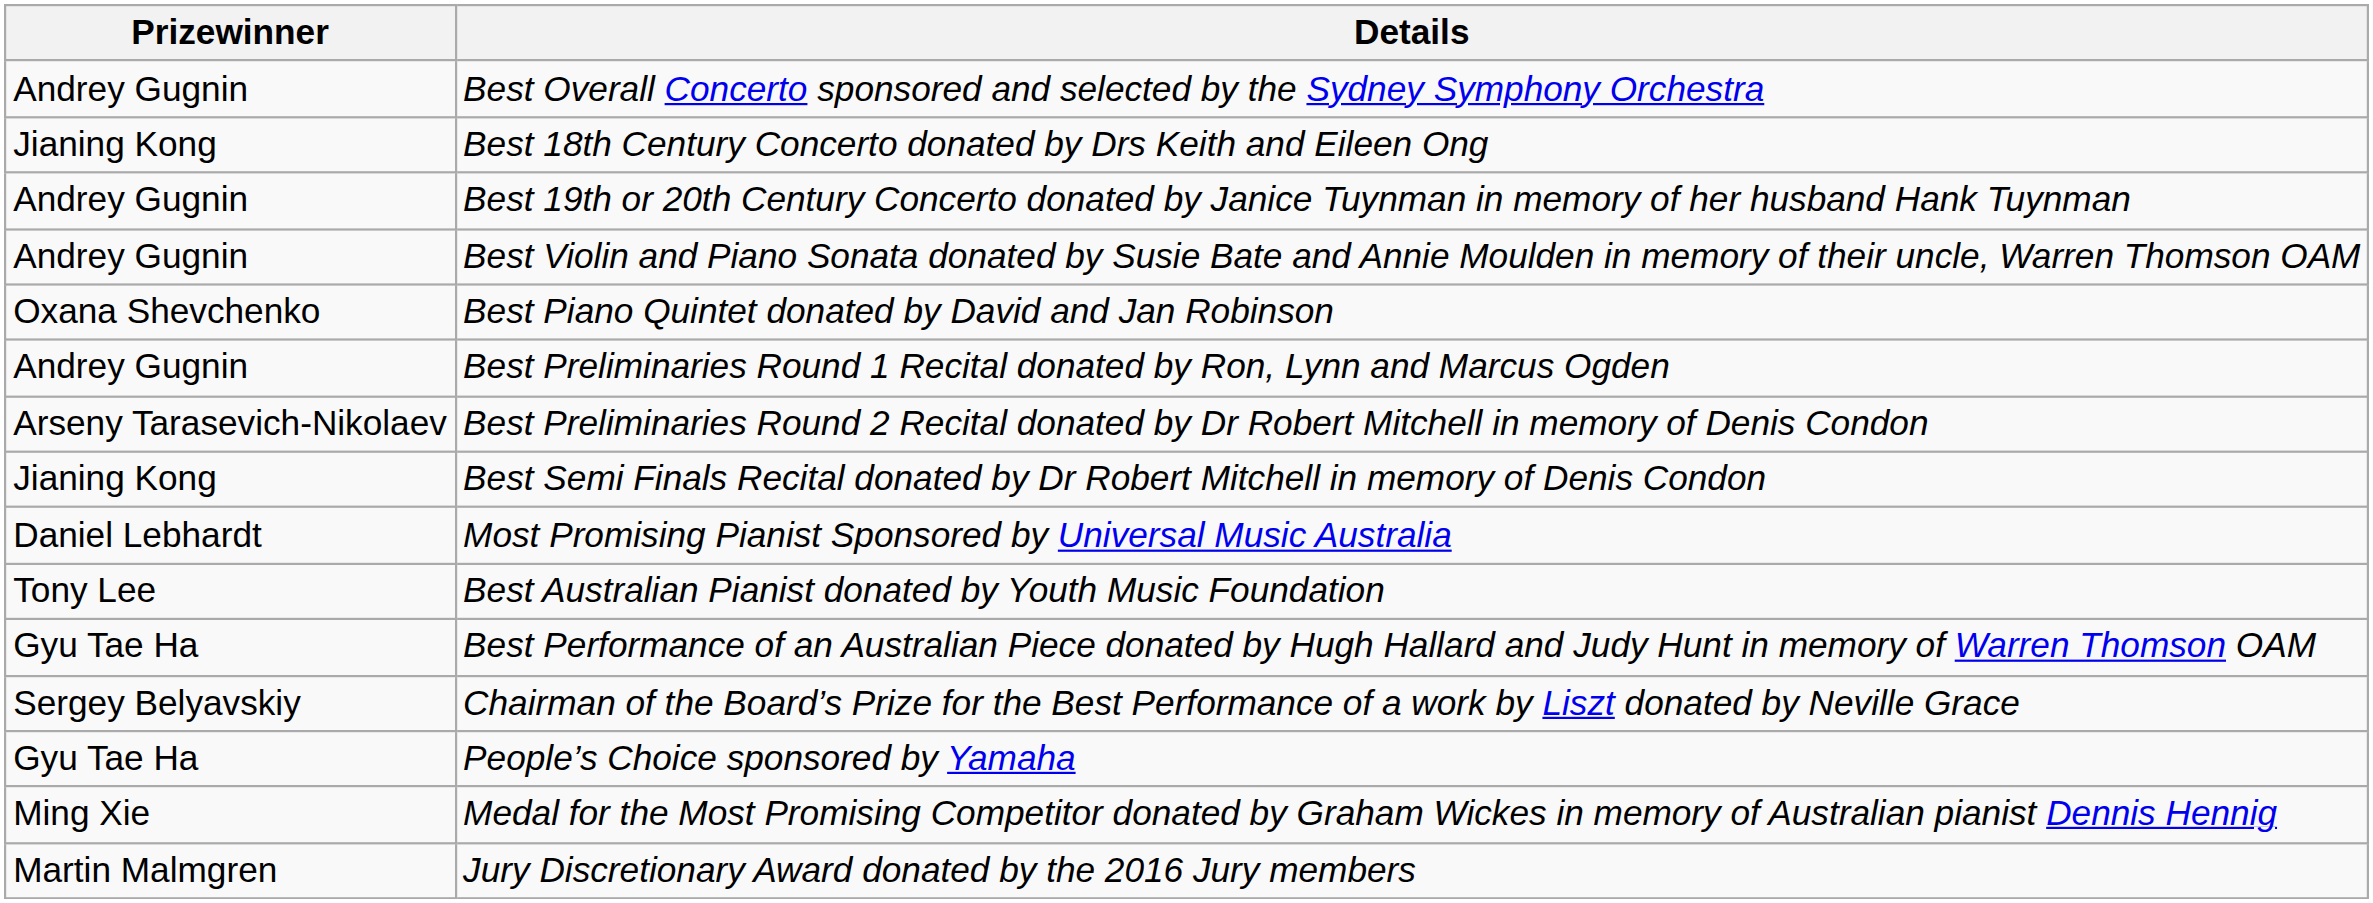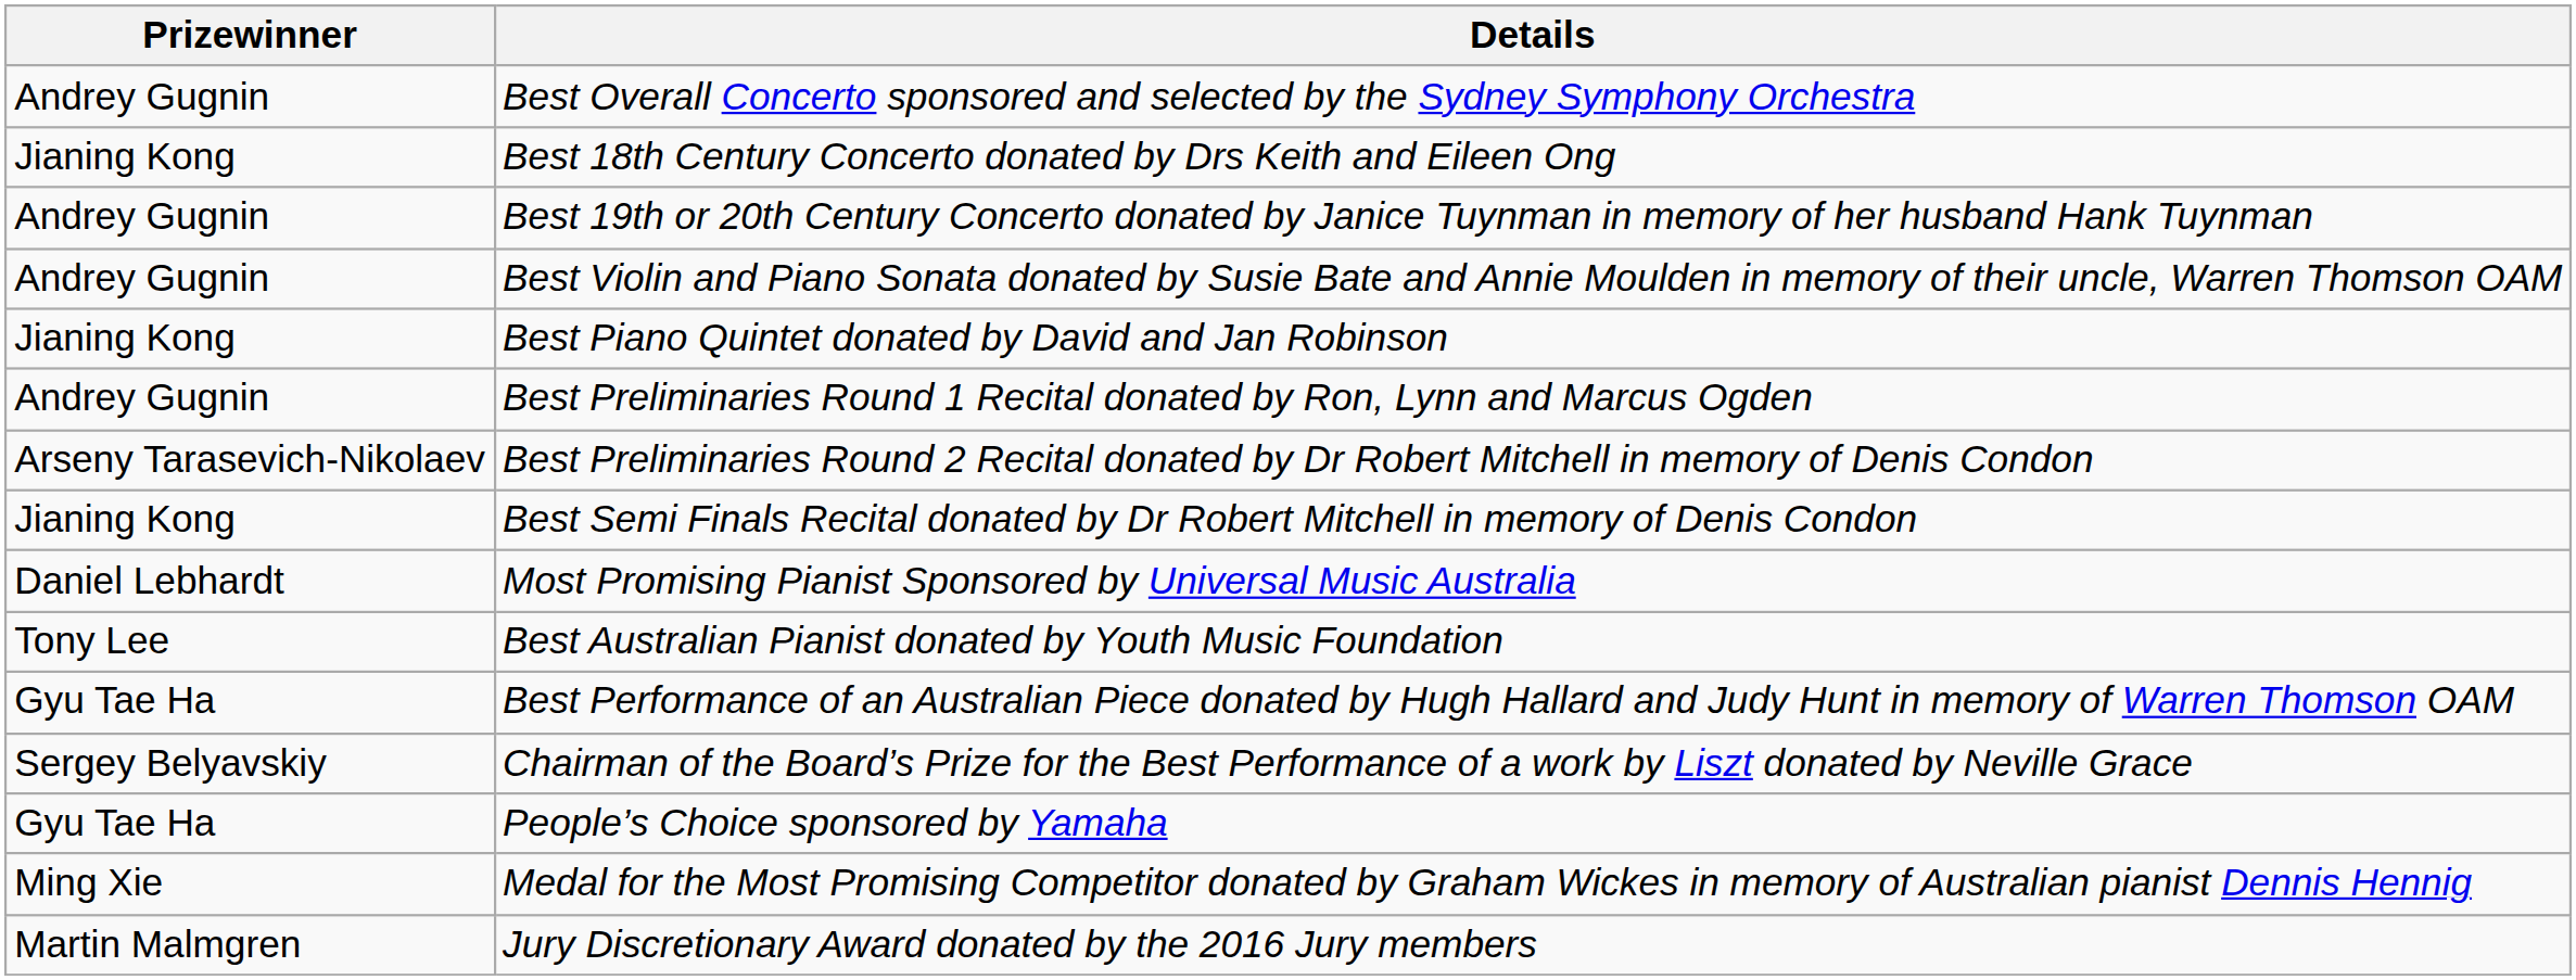 <table class="wikitable">
 <tr>
 <th>Prizewinner</th>
 <th>Details</th>
 </tr>
 <tr>
 <td> Andrey Gugnin</td>
 <td><em>Best Overall <a href='#'>Concerto</a> sponsored and selected by the <a href='#'>Sydney Symphony Orchestra</a></em></td>
 </tr>
 <tr>
 <td> Jianing Kong</td>
 <td><em>Best 18th Century Concerto donated by Drs Keith and Eileen Ong</em></td>
 </tr>
 <tr>
 <td> Andrey Gugnin</td>
 <td><em>Best 19th or 20th Century Concerto donated by Janice Tuynman in memory of her husband Hank Tuynman</em></td>
 </tr>
 <tr>
 <td> Andrey Gugnin</td>
 <td><em>Best Violin and Piano Sonata donated by Susie Bate and Annie Moulden in memory of their uncle, Warren Thomson OAM</em></td>
 </tr>
 <tr>
-<td> Oxana Shevchenko</td>
+<td> Jianing Kong</td>
 <td><em>Best Piano Quintet donated by David and Jan Robinson</em></td>
 </tr>
 <tr>
 <td> Andrey Gugnin</td>
 <td><em>Best Preliminaries Round 1 Recital donated by Ron, Lynn and Marcus Ogden</em></td>
 </tr>
 <tr>
 <td>  Arseny Tarasevich-Nikolaev</td>
 <td><em>Best Preliminaries Round 2 Recital donated by Dr Robert Mitchell in memory of Denis Condon</em></td>
 </tr>
 <tr>
 <td> Jianing Kong</td>
 <td><em>Best Semi Finals Recital donated by Dr Robert Mitchell in memory of Denis Condon</em></td>
 </tr>
 <tr>
 <td> Daniel Lebhardt</td>
 <td><em>Most Promising Pianist Sponsored by <a href='#'>Universal Music Australia</a></em></td>
 </tr>
 <tr>
 <td> Tony Lee</td>
 <td><em>Best Australian Pianist donated by Youth Music Foundation</em></td>
 </tr>
 <tr>
 <td>Gyu Tae Ha</td>
 <td><em>Best Performance of an Australian Piece donated by Hugh Hallard and Judy Hunt in memory of <a href='#'>Warren Thomson</a> OAM</em></td>
 </tr>
 <tr>
 <td>  Sergey Belyavskiy</td>
 <td><em>Chairman of the Board’s Prize for the Best Performance of a work by <a href='#'>Liszt</a> donated by Neville Grace</em></td>
 </tr>
 <tr>
 <td>Gyu Tae Ha</td>
 <td><em>People’s Choice sponsored by <a href='#'>Yamaha</a></em></td>
 </tr>
 <tr>
 <td> Ming Xie</td>
 <td><em>Medal for the Most Promising Competitor donated by Graham Wickes in memory of Australian pianist <a href='#'>Dennis Hennig</a></em></td>
 </tr>
 <tr>
 <td> Martin Malmgren</td>
 <td><em>Jury Discretionary Award donated by the 2016 Jury members</em></td>
 </tr>
 </table>
